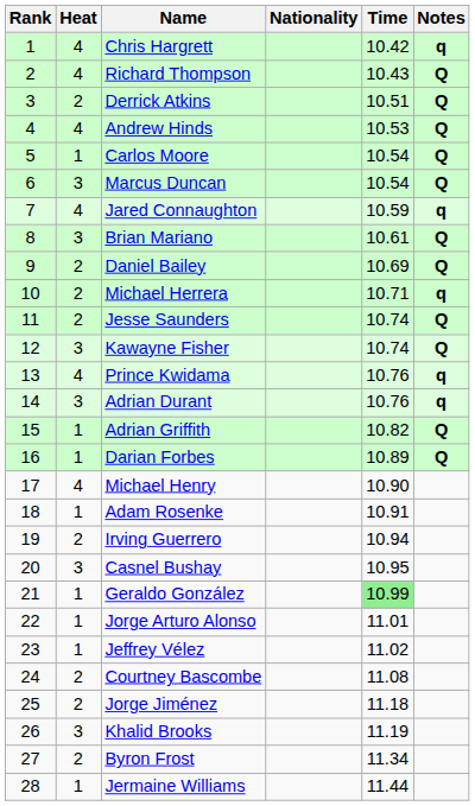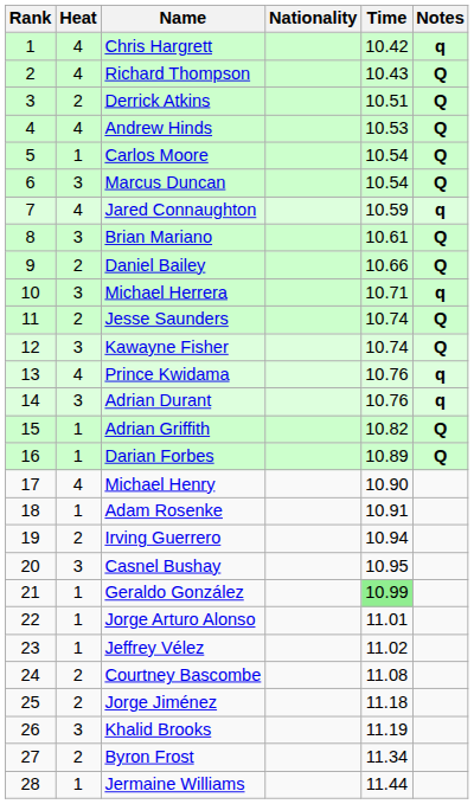 <table class="wikitable sortable" style="text-align:center">
 <tr>
 <th>Rank</th>
 <th>Heat</th>
 <th>Name</th>
 <th>Nationality</th>
 <th>Time</th>
 <th>Notes</th>
 </tr>
 <tr bgcolor=ccffcc>
 <td align=center>1</td>
 <td align=center>4</td>
 <td align=left><a href='#'>Chris Hargrett</a></td>
 <td align=left></td>
 <td>10.42</td>
 <td><strong>q</strong></td>
 </tr>
 <tr bgcolor=ccffcc>
 <td align=center>2</td>
 <td align=center>4</td>
 <td align=left><a href='#'>Richard Thompson</a></td>
 <td align=left></td>
 <td>10.43</td>
 <td><strong>Q</strong></td>
 </tr>
 <tr bgcolor=ccffcc>
 <td align=center>3</td>
 <td align=center>2</td>
 <td align=left><a href='#'>Derrick Atkins</a></td>
 <td align=left></td>
 <td>10.51</td>
 <td><strong>Q</strong></td>
 </tr>
 <tr bgcolor=ccffcc>
 <td align=center>4</td>
 <td align=center>4</td>
 <td align=left><a href='#'>Andrew Hinds</a></td>
 <td align=left></td>
 <td>10.53</td>
 <td><strong>Q</strong></td>
 </tr>
 <tr bgcolor=ccffcc>
 <td align=center>5</td>
 <td align=center>1</td>
 <td align=left><a href='#'>Carlos Moore</a></td>
 <td align=left></td>
 <td>10.54</td>
 <td><strong>Q</strong></td>
 </tr>
 <tr bgcolor=ccffcc>
 <td align=center>6</td>
 <td align=center>3</td>
 <td align=left><a href='#'>Marcus Duncan</a></td>
 <td align=left></td>
 <td>10.54</td>
 <td><strong>Q</strong></td>
 </tr>
 <tr bgcolor=ddffdd>
 <td align=center>7</td>
 <td align=center>4</td>
 <td align=left><a href='#'>Jared Connaughton</a></td>
 <td align=left></td>
 <td>10.59</td>
 <td><strong>q</strong></td>
 </tr>
 <tr bgcolor=ccffcc>
 <td align=center>8</td>
 <td align=center>3</td>
 <td align=left><a href='#'>Brian Mariano</a></td>
 <td align=left></td>
 <td>10.61</td>
 <td><strong>Q</strong></td>
 </tr>
 <tr bgcolor=ccffcc>
 <td align=center>9</td>
 <td align=center>2</td>
 <td align=left><a href='#'>Daniel Bailey</a></td>
 <td align=left></td>
-<td>10.69</td>
+<td>10.66</td>
 <td><strong>Q</strong></td>
 </tr>
 <tr bgcolor=ccffcc>
 <td align=center>10</td>
-<td align=center>2</td>
+<td align=center>3</td>
 <td align=left><a href='#'>Michael Herrera</a></td>
 <td align=left></td>
 <td>10.71</td>
 <td><strong>q</strong></td>
 </tr>
 <tr bgcolor=ccffcc>
 <td align=center>11</td>
 <td align=center>2</td>
 <td align=left><a href='#'>Jesse Saunders</a></td>
 <td align=left></td>
 <td>10.74</td>
 <td><strong>Q</strong></td>
 </tr>
 <tr bgcolor=ddffdd>
 <td align=center>12</td>
 <td align=center>3</td>
 <td align=left><a href='#'>Kawayne Fisher</a></td>
 <td align=left></td>
 <td>10.74</td>
 <td><strong>Q</strong></td>
 </tr>
 <tr bgcolor=ddffdd>
 <td align=center>13</td>
 <td align=center>4</td>
 <td align=left><a href='#'>Prince Kwidama</a></td>
 <td align=left></td>
 <td>10.76</td>
 <td><strong>q</strong></td>
 </tr>
 <tr bgcolor=ddffdd>
 <td align=center>14</td>
 <td align=center>3</td>
 <td align=left><a href='#'>Adrian Durant</a></td>
 <td align=left></td>
 <td>10.76</td>
 <td><strong>q</strong></td>
 </tr>
 <tr bgcolor=ccffcc>
 <td align=center>15</td>
 <td align=center>1</td>
 <td align=left><a href='#'>Adrian Griffith</a></td>
 <td align=left></td>
 <td>10.82</td>
 <td><strong>Q</strong></td>
 </tr>
 <tr bgcolor=ccffcc>
 <td align=center>16</td>
 <td align=center>1</td>
 <td align=left><a href='#'>Darian Forbes</a></td>
 <td align=left></td>
 <td>10.89</td>
 <td><strong>Q</strong></td>
 </tr>
 <tr>
 <td align=center>17</td>
 <td align=center>4</td>
 <td align=left><a href='#'>Michael Henry</a></td>
 <td align=left></td>
 <td>10.90</td>
 <td></td>
 </tr>
 <tr>
 <td align=center>18</td>
 <td align=center>1</td>
 <td align=left><a href='#'>Adam Rosenke</a></td>
 <td align=left></td>
 <td>10.91</td>
 <td></td>
 </tr>
 <tr>
 <td align=center>19</td>
 <td align=center>2</td>
 <td align=left><a href='#'>Irving Guerrero</a></td>
 <td align=left></td>
 <td>10.94</td>
 <td></td>
 </tr>
 <tr>
 <td align=center>20</td>
 <td align=center>3</td>
 <td align=left><a href='#'>Casnel Bushay</a></td>
 <td align=left></td>
 <td>10.95</td>
 <td></td>
 </tr>
 <tr>
 <td align=center>21</td>
 <td align=center>1</td>
 <td align=left><a href='#'>Geraldo González</a></td>
 <td align=left></td>
 <td style="background: lightgreen;">10.99</td>
 <td></td>
 </tr>
 <tr>
 <td align=center>22</td>
 <td align=center>1</td>
 <td align=left><a href='#'>Jorge Arturo Alonso</a></td>
 <td align=left></td>
 <td>11.01</td>
 <td></td>
 </tr>
 <tr>
 <td align=center>23</td>
 <td align=center>1</td>
 <td align=left><a href='#'>Jeffrey Vélez</a></td>
 <td align=left></td>
 <td>11.02</td>
 <td></td>
 </tr>
 <tr>
 <td align=center>24</td>
 <td align=center>2</td>
 <td align=left><a href='#'>Courtney Bascombe</a></td>
 <td align=left></td>
 <td>11.08</td>
 <td></td>
 </tr>
 <tr>
 <td align=center>25</td>
 <td align=center>2</td>
 <td align=left><a href='#'>Jorge Jiménez</a></td>
 <td align=left></td>
 <td>11.18</td>
 <td></td>
 </tr>
 <tr>
 <td align=center>26</td>
 <td align=center>3</td>
 <td align=left><a href='#'>Khalid Brooks</a></td>
 <td align=left></td>
 <td>11.19</td>
 <td></td>
 </tr>
 <tr>
 <td align=center>27</td>
 <td align=center>2</td>
 <td align=left><a href='#'>Byron Frost</a></td>
 <td align=left></td>
 <td>11.34</td>
 <td></td>
 </tr>
 <tr>
 <td align=center>28</td>
 <td align=center>1</td>
 <td align=left><a href='#'>Jermaine Williams</a></td>
 <td align=left></td>
 <td>11.44</td>
 <td></td>
 </tr>
 </table>
